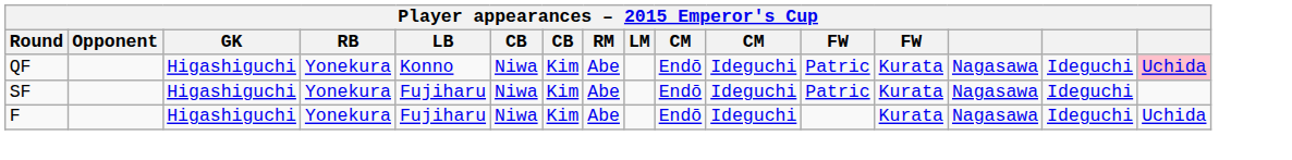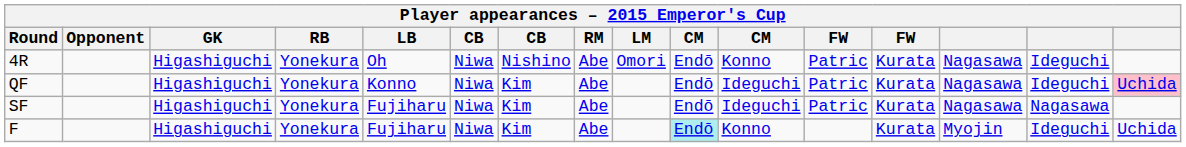 <table class="wikitable"  style="text-align:left; line-height:90%; font-size:90%; width:60%;">
 <tr>
 <th colspan=16>Player appearances – <a href='#'>2015 Emperor's Cup</a></th>
 </tr>
 <tr>
 <th style="width:5%;">Round</th>
 <th style="width:20%;">Opponent</th>
 <th style="width:5%;">GK</th>
 <th style="width:5%;">RB</th>
 <th style="width:5%;">LB</th>
 <th style="width:5%;">CB</th>
 <th style="width:5%;">CB</th>
 <th style="width:5%;">RM</th>
 <th style="width:5%;">LM</th>
 <th style="width:5%;">CM</th>
 <th style="width:5%;">CM</th>
 <th style="width:5%;">FW</th>
 <th style="width:5%;">FW</th>
 <th style="width:5%;"></th>
 <th style="width:5%;"></th>
 <th style="width:5%;"></th>
+</tr>
+<tr>
+<td align=centre>4R</td>
+<td align=left></td>
+<td><a href='#'>Higashiguchi</a></td>
+<td><a href='#'>Yonekura</a></td>
+<td><a href='#'>Oh</a></td>
+<td><a href='#'>Niwa</a></td>
+<td><a href='#'>Nishino</a></td>
+<td><a href='#'>Abe</a></td>
+<td><a href='#'>Omori</a></td>
+<td><a href='#'>Endō</a></td>
+<td><a href='#'>Konno</a></td>
+<td><a href='#'>Patric</a></td>
+<td><a href='#'>Kurata</a></td>
+<td><a href='#'>Nagasawa</a></td>
+<td><a href='#'>Ideguchi</a></td>
+<td></td>
 </tr>
 <tr>
 <td align=centre>QF</td>
 <td align=left></td>
 <td><a href='#'>Higashiguchi</a></td>
 <td><a href='#'>Yonekura</a></td>
 <td><a href='#'>Konno</a></td>
 <td><a href='#'>Niwa</a></td>
 <td><a href='#'>Kim</a></td>
 <td><a href='#'>Abe</a></td>
 <td></td>
 <td><a href='#'>Endō</a></td>
 <td><a href='#'>Ideguchi</a></td>
 <td><a href='#'>Patric</a></td>
 <td><a href='#'>Kurata</a></td>
 <td><a href='#'>Nagasawa</a></td>
 <td><a href='#'>Ideguchi</a></td>
 <td style="background: pink;"><a href='#'>Uchida</a></td>
 </tr>
 <tr>
 <td align=centre>SF</td>
 <td align=left></td>
 <td><a href='#'>Higashiguchi</a></td>
 <td><a href='#'>Yonekura</a></td>
 <td><a href='#'>Fujiharu</a></td>
 <td><a href='#'>Niwa</a></td>
 <td><a href='#'>Kim</a></td>
 <td><a href='#'>Abe</a></td>
 <td></td>
 <td><a href='#'>Endō</a></td>
 <td><a href='#'>Ideguchi</a></td>
 <td><a href='#'>Patric</a></td>
 <td><a href='#'>Kurata</a></td>
 <td><a href='#'>Nagasawa</a></td>
-<td><a href='#'>Ideguchi</a></td>
+<td><a href='#'>Nagasawa</a></td>
 <td></td>
 </tr>
 <tr>
 <td align=centre>F</td>
 <td align=left></td>
 <td><a href='#'>Higashiguchi</a></td>
 <td><a href='#'>Yonekura</a></td>
 <td><a href='#'>Fujiharu</a></td>
 <td><a href='#'>Niwa</a></td>
 <td><a href='#'>Kim</a></td>
 <td><a href='#'>Abe</a></td>
 <td></td>
-<td><a href='#'>Endō</a></td>
-<td><a href='#'>Ideguchi</a></td>
+<td style="background: paleturquoise;"><a href='#'>Endō</a></td>
+<td><a href='#'>Konno</a></td>
 <td></td>
 <td><a href='#'>Kurata</a></td>
-<td><a href='#'>Nagasawa</a></td>
+<td><a href='#'>Myojin</a></td>
 <td><a href='#'>Ideguchi</a></td>
 <td><a href='#'>Uchida</a></td>
 </tr>
 </table>
